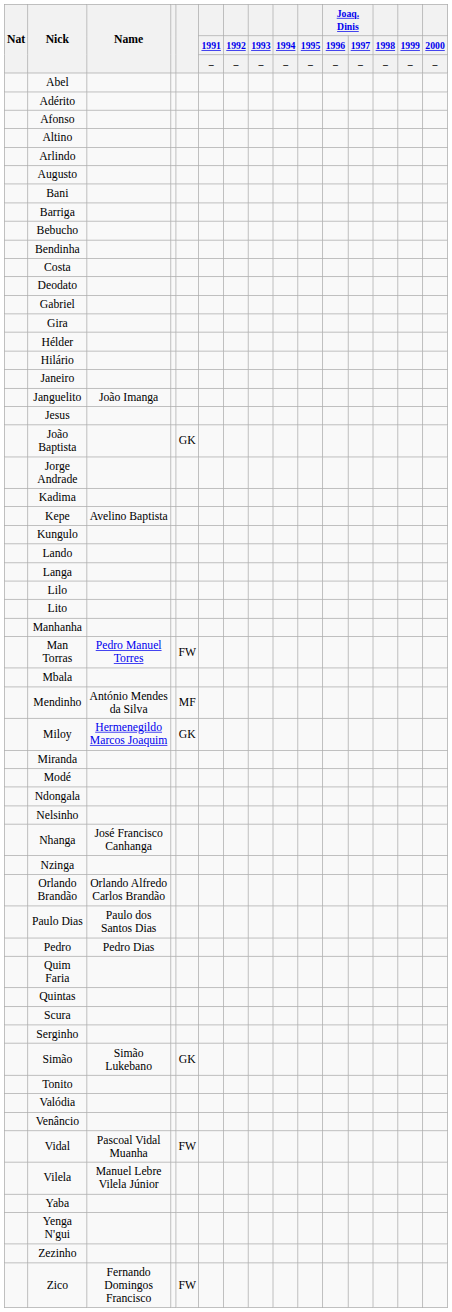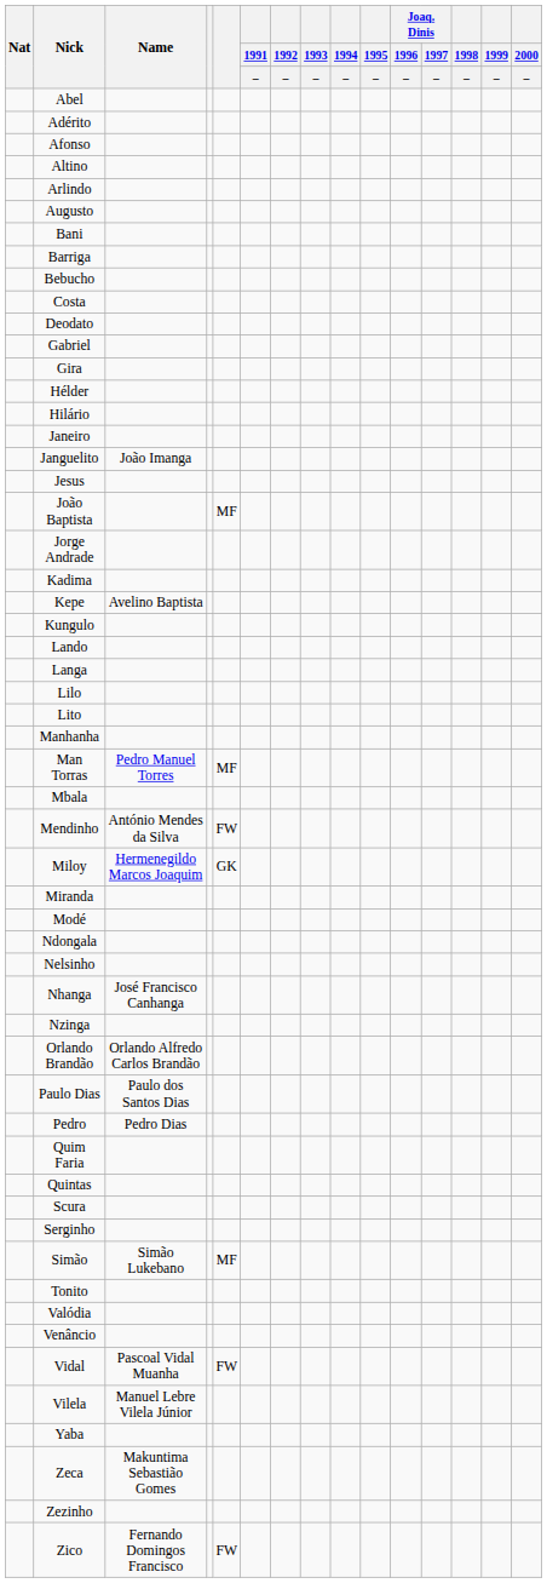 <table class="wikitable plainrowheaders sortable" style="text-align:center">
 <tr>
 <th scope="col" rowspan="3">Nat</th>
 <th scope="col" rowspan="3">Nick</th>
 <th scope="col" rowspan="3">Name</th>
 <th scope="col" rowspan="3"></th>
 <th scope="col" rowspan="3"></th>
 <th colspan="1"><small></small></th>
 <th colspan="1"><small></small></th>
 <th colspan="1"><small></small></th>
 <th colspan="1"><small></small></th>
 <th colspan="1"><small></small></th>
 <th colspan="2"><small><a href='#'>Joaq. Dinis</a></small></th>
 <th colspan="1"><small></small></th>
 <th colspan="1"><small></small></th>
 <th colspan="1"><small></small></th>
 </tr>
 <tr>
 <th colspan="1"><small><a href='#'>1991</a></small></th>
 <th colspan="1"><small><a href='#'>1992</a></small></th>
 <th colspan="1"><small><a href='#'>1993</a></small></th>
 <th colspan="1"><small><a href='#'>1994</a></small></th>
 <th colspan="1"><small><a href='#'>1995</a></small></th>
 <th colspan="1"><small><a href='#'>1996</a></small></th>
 <th colspan="1"><small><a href='#'>1997</a></small></th>
 <th colspan="1"><small><a href='#'>1998</a></small></th>
 <th colspan="1"><small><a href='#'>1999</a></small></th>
 <th colspan="1"><small><a href='#'>2000</a></small></th>
 </tr>
 <tr>
 <th scope="col" rowspan="1"><small>–</small></th>
 <th scope="col" rowspan="1"><small>–</small></th>
 <th scope="col" rowspan="1"><small>–</small></th>
 <th scope="col" rowspan="1"><small>–</small></th>
 <th scope="col" rowspan="1"><small>–</small></th>
 <th scope="col" rowspan="1"><small>–</small></th>
 <th scope="col" rowspan="1"><small>–</small></th>
 <th scope="col" rowspan="1"><small>–</small></th>
 <th scope="col" rowspan="1"><small>–</small></th>
 <th scope="col" rowspan="1"><small>–</small></th>
 </tr>
 <tr>
 <td></td>
 <td>Abel</td>
 <td></td>
 <td></td>
 <td></td>
 <td></td>
 <td></td>
 <td></td>
 <td></td>
 <td></td>
 <td></td>
 <td></td>
 <td></td>
 <td></td>
 <td></td>
 </tr>
 <tr>
 <td></td>
 <td>Adérito</td>
 <td></td>
 <td></td>
 <td></td>
 <td></td>
 <td></td>
 <td></td>
 <td></td>
 <td></td>
 <td></td>
 <td></td>
 <td></td>
 <td></td>
 <td></td>
 </tr>
 <tr>
 <td></td>
 <td>Afonso</td>
 <td></td>
 <td></td>
 <td></td>
 <td></td>
 <td></td>
 <td></td>
 <td></td>
 <td></td>
 <td></td>
 <td></td>
 <td></td>
 <td></td>
 <td></td>
 </tr>
 <tr>
 <td></td>
 <td>Altino</td>
 <td></td>
 <td></td>
 <td></td>
 <td></td>
 <td></td>
 <td></td>
 <td></td>
 <td></td>
 <td></td>
 <td></td>
 <td></td>
 <td></td>
 <td></td>
 </tr>
 <tr>
 <td></td>
 <td>Arlindo</td>
 <td></td>
 <td></td>
 <td></td>
 <td></td>
 <td></td>
 <td></td>
 <td></td>
 <td></td>
 <td></td>
 <td></td>
 <td></td>
 <td></td>
 <td></td>
 </tr>
 <tr>
 <td></td>
 <td>Augusto</td>
 <td></td>
 <td></td>
 <td></td>
 <td></td>
 <td></td>
 <td></td>
 <td></td>
 <td></td>
 <td></td>
 <td></td>
 <td></td>
 <td></td>
 <td></td>
 </tr>
 <tr>
 <td></td>
 <td>Bani</td>
 <td></td>
 <td></td>
 <td></td>
 <td></td>
 <td></td>
 <td></td>
 <td></td>
 <td></td>
 <td></td>
 <td></td>
 <td></td>
 <td></td>
 <td></td>
 </tr>
 <tr>
 <td></td>
 <td>Barriga</td>
 <td></td>
 <td></td>
 <td></td>
 <td></td>
 <td></td>
 <td></td>
 <td></td>
 <td></td>
 <td></td>
 <td></td>
 <td></td>
 <td></td>
 <td></td>
 </tr>
 <tr>
 <td></td>
 <td>Bebucho</td>
 <td></td>
 <td></td>
 <td></td>
 <td></td>
 <td></td>
 <td></td>
 <td></td>
 <td></td>
 <td></td>
 <td></td>
 <td></td>
 <td></td>
 <td></td>
 </tr>
 <tr>
 <td></td>
-<td>Bendinha</td>
-<td></td>
-<td></td>
-<td></td>
-<td></td>
-<td></td>
-<td></td>
-<td></td>
-<td></td>
-<td></td>
-<td></td>
-<td></td>
-<td></td>
-<td></td>
-</tr>
-<tr>
-<td></td>
 <td>Costa</td>
 <td></td>
 <td></td>
 <td></td>
 <td></td>
 <td></td>
 <td></td>
 <td></td>
 <td></td>
 <td></td>
 <td></td>
 <td></td>
 <td></td>
 <td></td>
 </tr>
 <tr>
 <td></td>
 <td>Deodato</td>
 <td></td>
 <td></td>
 <td></td>
 <td></td>
 <td></td>
 <td></td>
 <td></td>
 <td></td>
 <td></td>
 <td></td>
 <td></td>
 <td></td>
 <td></td>
 </tr>
 <tr>
 <td></td>
 <td>Gabriel</td>
 <td></td>
 <td></td>
 <td data-sort-value="2"></td>
 <td></td>
 <td></td>
 <td></td>
 <td></td>
 <td></td>
 <td></td>
 <td></td>
 <td></td>
 <td></td>
 <td></td>
 </tr>
 <tr>
 <td></td>
 <td>Gira</td>
 <td></td>
 <td></td>
 <td></td>
 <td></td>
 <td></td>
 <td></td>
 <td></td>
 <td></td>
 <td></td>
 <td></td>
 <td></td>
 <td></td>
 <td></td>
 </tr>
 <tr>
 <td></td>
 <td data-sort-value="Helder">Hélder</td>
 <td></td>
 <td></td>
 <td></td>
 <td></td>
 <td></td>
 <td></td>
 <td></td>
 <td></td>
 <td></td>
 <td></td>
 <td></td>
 <td></td>
 <td></td>
 </tr>
 <tr>
 <td></td>
 <td>Hilário</td>
 <td></td>
 <td></td>
 <td></td>
 <td></td>
 <td></td>
 <td></td>
 <td></td>
 <td></td>
 <td></td>
 <td></td>
 <td></td>
 <td></td>
 <td></td>
 </tr>
 <tr>
 <td></td>
 <td>Janeiro</td>
 <td></td>
 <td></td>
 <td></td>
 <td data-sort-value="19911"><a href='#'></a></td>
 <td></td>
 <td></td>
 <td></td>
 <td></td>
 <td></td>
 <td></td>
 <td></td>
 <td></td>
 <td></td>
 </tr>
 <tr>
 <td></td>
 <td>Janguelito</td>
 <td>João Imanga</td>
 <td></td>
 <td></td>
 <td></td>
 <td></td>
 <td></td>
 <td></td>
 <td></td>
 <td></td>
 <td></td>
 <td></td>
 <td></td>
 <td></td>
 </tr>
 <tr>
 <td></td>
 <td>Jesus</td>
 <td></td>
 <td></td>
 <td></td>
 <td data-sort-value="19911"><a href='#'></a></td>
 <td></td>
 <td></td>
 <td></td>
 <td></td>
 <td></td>
 <td></td>
 <td></td>
 <td></td>
 <td></td>
 </tr>
 <tr>
 <td></td>
 <td data-sort-value="Joao B">João Baptista</td>
 <td></td>
 <td></td>
-<td data-sort-value="1">GK</td>
+<td data-sort-value="3">MF</td>
 <td></td>
 <td></td>
 <td></td>
 <td></td>
 <td></td>
 <td></td>
 <td></td>
 <td></td>
 <td></td>
 <td></td>
 </tr>
 <tr>
 <td></td>
 <td>Jorge Andrade</td>
 <td></td>
 <td></td>
 <td></td>
 <td></td>
 <td></td>
 <td></td>
 <td></td>
 <td></td>
 <td></td>
 <td></td>
 <td></td>
 <td></td>
 <td></td>
 </tr>
 <tr>
 <td></td>
 <td>Kadima</td>
 <td></td>
 <td></td>
 <td></td>
 <td></td>
 <td></td>
 <td></td>
 <td></td>
 <td></td>
 <td></td>
 <td></td>
 <td></td>
 <td></td>
 <td></td>
 </tr>
 <tr>
 <td></td>
 <td>Kepe</td>
 <td>Avelino Baptista</td>
 <td></td>
 <td></td>
 <td></td>
 <td></td>
 <td></td>
 <td></td>
 <td></td>
 <td></td>
 <td></td>
 <td></td>
 <td></td>
 <td></td>
 </tr>
 <tr>
 <td></td>
 <td>Kungulo</td>
 <td></td>
 <td></td>
 <td></td>
 <td></td>
 <td></td>
 <td></td>
 <td></td>
 <td></td>
 <td></td>
 <td></td>
 <td></td>
 <td></td>
 <td></td>
 </tr>
 <tr>
 <td></td>
 <td>Lando</td>
 <td></td>
 <td></td>
 <td></td>
 <td></td>
 <td></td>
 <td></td>
 <td></td>
 <td></td>
 <td></td>
 <td></td>
 <td></td>
 <td></td>
 <td></td>
 </tr>
 <tr>
 <td></td>
 <td>Langa</td>
 <td></td>
 <td></td>
 <td></td>
 <td></td>
 <td></td>
 <td></td>
 <td></td>
 <td></td>
 <td></td>
 <td></td>
 <td></td>
 <td></td>
 <td></td>
 </tr>
 <tr>
 <td></td>
 <td>Lilo</td>
 <td></td>
 <td></td>
 <td></td>
 <td></td>
 <td></td>
 <td></td>
 <td></td>
 <td></td>
 <td></td>
 <td></td>
 <td></td>
 <td></td>
 <td></td>
 </tr>
 <tr>
 <td></td>
 <td>Lito</td>
 <td></td>
 <td></td>
 <td></td>
 <td data-sort-value="19911"><a href='#'></a></td>
 <td></td>
 <td></td>
 <td></td>
 <td></td>
 <td></td>
 <td></td>
 <td></td>
 <td></td>
 <td></td>
 </tr>
 <tr>
 <td></td>
 <td>Manhanha</td>
 <td></td>
 <td></td>
 <td></td>
 <td></td>
 <td></td>
 <td></td>
 <td></td>
 <td></td>
 <td></td>
 <td></td>
 <td></td>
 <td></td>
 <td></td>
 </tr>
 <tr>
 <td></td>
 <td>Man Torras</td>
 <td><a href='#'>Pedro Manuel Torres</a></td>
 <td></td>
-<td>FW</td>
+<td data-sort-value="3">MF</td>
 <td></td>
 <td></td>
 <td></td>
 <td></td>
 <td></td>
 <td></td>
 <td></td>
 <td></td>
 <td></td>
 <td></td>
 </tr>
 <tr>
 <td></td>
 <td>Mbala</td>
 <td></td>
 <td></td>
 <td></td>
 <td></td>
 <td></td>
 <td></td>
 <td></td>
 <td></td>
 <td></td>
 <td></td>
 <td></td>
 <td></td>
 <td></td>
 </tr>
 <tr>
 <td></td>
 <td>Mendinho</td>
 <td>António Mendes da Silva</td>
 <td></td>
-<td data-sort-value="3">MF</td>
+<td>FW</td>
 <td></td>
 <td></td>
 <td></td>
 <td></td>
 <td></td>
 <td></td>
 <td></td>
 <td></td>
 <td></td>
 <td></td>
 </tr>
 <tr>
 <td></td>
 <td>Miloy</td>
 <td><a href='#'>Hermenegildo Marcos Joaquim</a></td>
 <td></td>
 <td data-sort-value="1">GK</td>
 <td></td>
 <td></td>
 <td></td>
 <td></td>
 <td></td>
 <td></td>
 <td></td>
 <td></td>
 <td></td>
 <td></td>
 </tr>
 <tr>
 <td></td>
 <td>Miranda</td>
 <td></td>
 <td></td>
 <td></td>
 <td></td>
 <td></td>
 <td></td>
 <td></td>
 <td></td>
 <td></td>
 <td></td>
 <td></td>
 <td></td>
 <td></td>
 </tr>
 <tr>
 <td></td>
 <td>Modé</td>
 <td></td>
 <td></td>
 <td></td>
 <td></td>
 <td></td>
 <td></td>
 <td></td>
 <td></td>
 <td></td>
 <td></td>
 <td></td>
 <td></td>
 <td></td>
 </tr>
 <tr>
 <td></td>
 <td>Ndongala</td>
 <td></td>
 <td></td>
 <td></td>
 <td data-sort-value="19911"><a href='#'></a></td>
 <td></td>
 <td></td>
 <td></td>
 <td></td>
 <td></td>
 <td></td>
 <td></td>
 <td></td>
 <td></td>
 </tr>
 <tr>
 <td></td>
 <td>Nelsinho</td>
 <td></td>
 <td></td>
 <td></td>
 <td></td>
 <td></td>
 <td></td>
 <td></td>
 <td></td>
 <td></td>
 <td></td>
 <td></td>
 <td></td>
 <td></td>
 </tr>
 <tr>
 <td></td>
 <td>Nhanga</td>
 <td>José Francisco Canhanga</td>
 <td></td>
 <td></td>
 <td></td>
 <td></td>
 <td></td>
 <td></td>
 <td></td>
 <td></td>
 <td></td>
 <td></td>
 <td></td>
 <td></td>
 </tr>
 <tr>
 <td></td>
 <td>Nzinga</td>
 <td></td>
 <td></td>
 <td></td>
 <td></td>
 <td></td>
 <td></td>
 <td></td>
 <td></td>
 <td></td>
 <td></td>
 <td></td>
 <td></td>
 <td></td>
 </tr>
 <tr>
 <td></td>
 <td>Orlando Brandão</td>
 <td>Orlando Alfredo Carlos Brandão</td>
 <td></td>
 <td></td>
 <td></td>
 <td></td>
 <td></td>
 <td></td>
 <td></td>
 <td></td>
 <td></td>
 <td></td>
 <td></td>
 </tr>
 <tr>
 <td></td>
 <td>Paulo Dias</td>
 <td>Paulo dos Santos Dias</td>
 <td></td>
 <td></td>
 <td></td>
 <td></td>
 <td></td>
 <td></td>
 <td></td>
 <td></td>
 <td></td>
 <td></td>
 <td></td>
 <td></td>
 </tr>
 <tr>
 <td></td>
 <td>Pedro</td>
 <td>Pedro Dias</td>
 <td></td>
 <td></td>
 <td></td>
 <td></td>
 <td></td>
 <td></td>
 <td></td>
 <td></td>
 <td></td>
 <td></td>
 <td></td>
 <td></td>
 </tr>
 <tr>
 <td></td>
 <td>Quim Faria</td>
 <td></td>
 <td></td>
 <td></td>
 <td></td>
 <td></td>
 <td></td>
 <td></td>
 <td></td>
 <td></td>
 <td></td>
 <td></td>
 <td></td>
 <td></td>
 </tr>
 <tr>
 <td></td>
 <td>Quintas</td>
 <td></td>
 <td></td>
 <td></td>
 <td data-sort-value="19911"><a href='#'></a></td>
 <td></td>
 <td></td>
 <td></td>
 <td></td>
 <td></td>
 <td></td>
 <td></td>
 <td></td>
 <td></td>
 </tr>
 <tr>
 <td></td>
 <td>Scura</td>
 <td></td>
 <td></td>
 <td></td>
 <td></td>
 <td></td>
 <td></td>
 <td></td>
 <td></td>
 <td></td>
 <td></td>
 <td></td>
 <td></td>
 <td></td>
 </tr>
 <tr>
 <td></td>
 <td>Serginho</td>
 <td></td>
 <td></td>
 <td></td>
 <td></td>
 <td></td>
 <td></td>
 <td></td>
 <td></td>
 <td></td>
 <td></td>
 <td></td>
 <td></td>
 <td></td>
 </tr>
 <tr>
 <td></td>
 <td>Simão</td>
 <td>Simão Lukebano</td>
 <td></td>
-<td data-sort-value="1">GK</td>
+<td data-sort-value="3">MF</td>
 <td></td>
 <td></td>
 <td></td>
 <td></td>
 <td></td>
 <td></td>
 <td></td>
 <td></td>
 <td></td>
 <td></td>
 </tr>
 <tr>
 <td></td>
 <td>Tonito</td>
 <td></td>
 <td></td>
 <td></td>
 <td></td>
 <td></td>
 <td></td>
 <td></td>
 <td></td>
 <td></td>
 <td></td>
 <td></td>
 <td></td>
 <td></td>
 </tr>
 <tr>
 <td></td>
 <td>Valódia</td>
 <td></td>
 <td></td>
 <td></td>
 <td></td>
 <td></td>
 <td></td>
 <td></td>
 <td></td>
 <td></td>
 <td></td>
 <td></td>
 <td></td>
 <td></td>
 </tr>
 <tr>
 <td></td>
 <td>Venâncio</td>
 <td></td>
 <td></td>
 <td></td>
 <td></td>
 <td></td>
 <td></td>
 <td></td>
 <td></td>
 <td></td>
 <td></td>
 <td></td>
 <td></td>
 <td></td>
 </tr>
 <tr>
 <td></td>
 <td>Vidal</td>
 <td>Pascoal Vidal Muanha</td>
 <td></td>
 <td>FW</td>
 <td></td>
 <td></td>
 <td></td>
 <td></td>
 <td></td>
 <td></td>
 <td></td>
 <td></td>
 <td></td>
 <td></td>
 </tr>
 <tr>
 <td></td>
 <td>Vilela</td>
 <td>Manuel Lebre Vilela Júnior</td>
 <td></td>
 <td data-sort-value="19911"><a href='#'></a></td>
 <td></td>
 <td></td>
 <td></td>
 <td></td>
 <td></td>
 <td></td>
 <td></td>
 <td></td>
 <td></td>
 </tr>
 <tr>
 <td></td>
 <td>Yaba</td>
 <td></td>
 <td></td>
 <td></td>
 <td></td>
 <td></td>
 <td></td>
 <td></td>
 <td></td>
 <td></td>
 <td></td>
 <td></td>
 <td></td>
 <td></td>
 </tr>
 <tr>
 <td></td>
-<td>Yenga N'gui</td>
+<td>Zeca</td>
+<td>Makuntima Sebastião Gomes</td>
 <td></td>
 <td></td>
 <td></td>
-<td data-sort-value="19911"><a href='#'></a></td>
 <td></td>
 <td></td>
 <td></td>
 <td></td>
 <td></td>
 <td></td>
 <td></td>
 <td></td>
 <td></td>
 </tr>
 <tr>
 <td></td>
 <td>Zezinho</td>
 <td></td>
 <td></td>
 <td></td>
 <td></td>
 <td></td>
 <td></td>
 <td></td>
 <td></td>
 <td></td>
 <td></td>
 <td></td>
 <td></td>
 <td></td>
 </tr>
 <tr>
 <td></td>
 <td>Zico</td>
 <td>Fernando Domingos Francisco</td>
 <td></td>
 <td>FW</td>
 <td></td>
 <td></td>
 <td></td>
 <td></td>
 <td></td>
 <td></td>
 <td></td>
 <td></td>
 <td></td>
 <td></td>
 </tr>
 </table>
